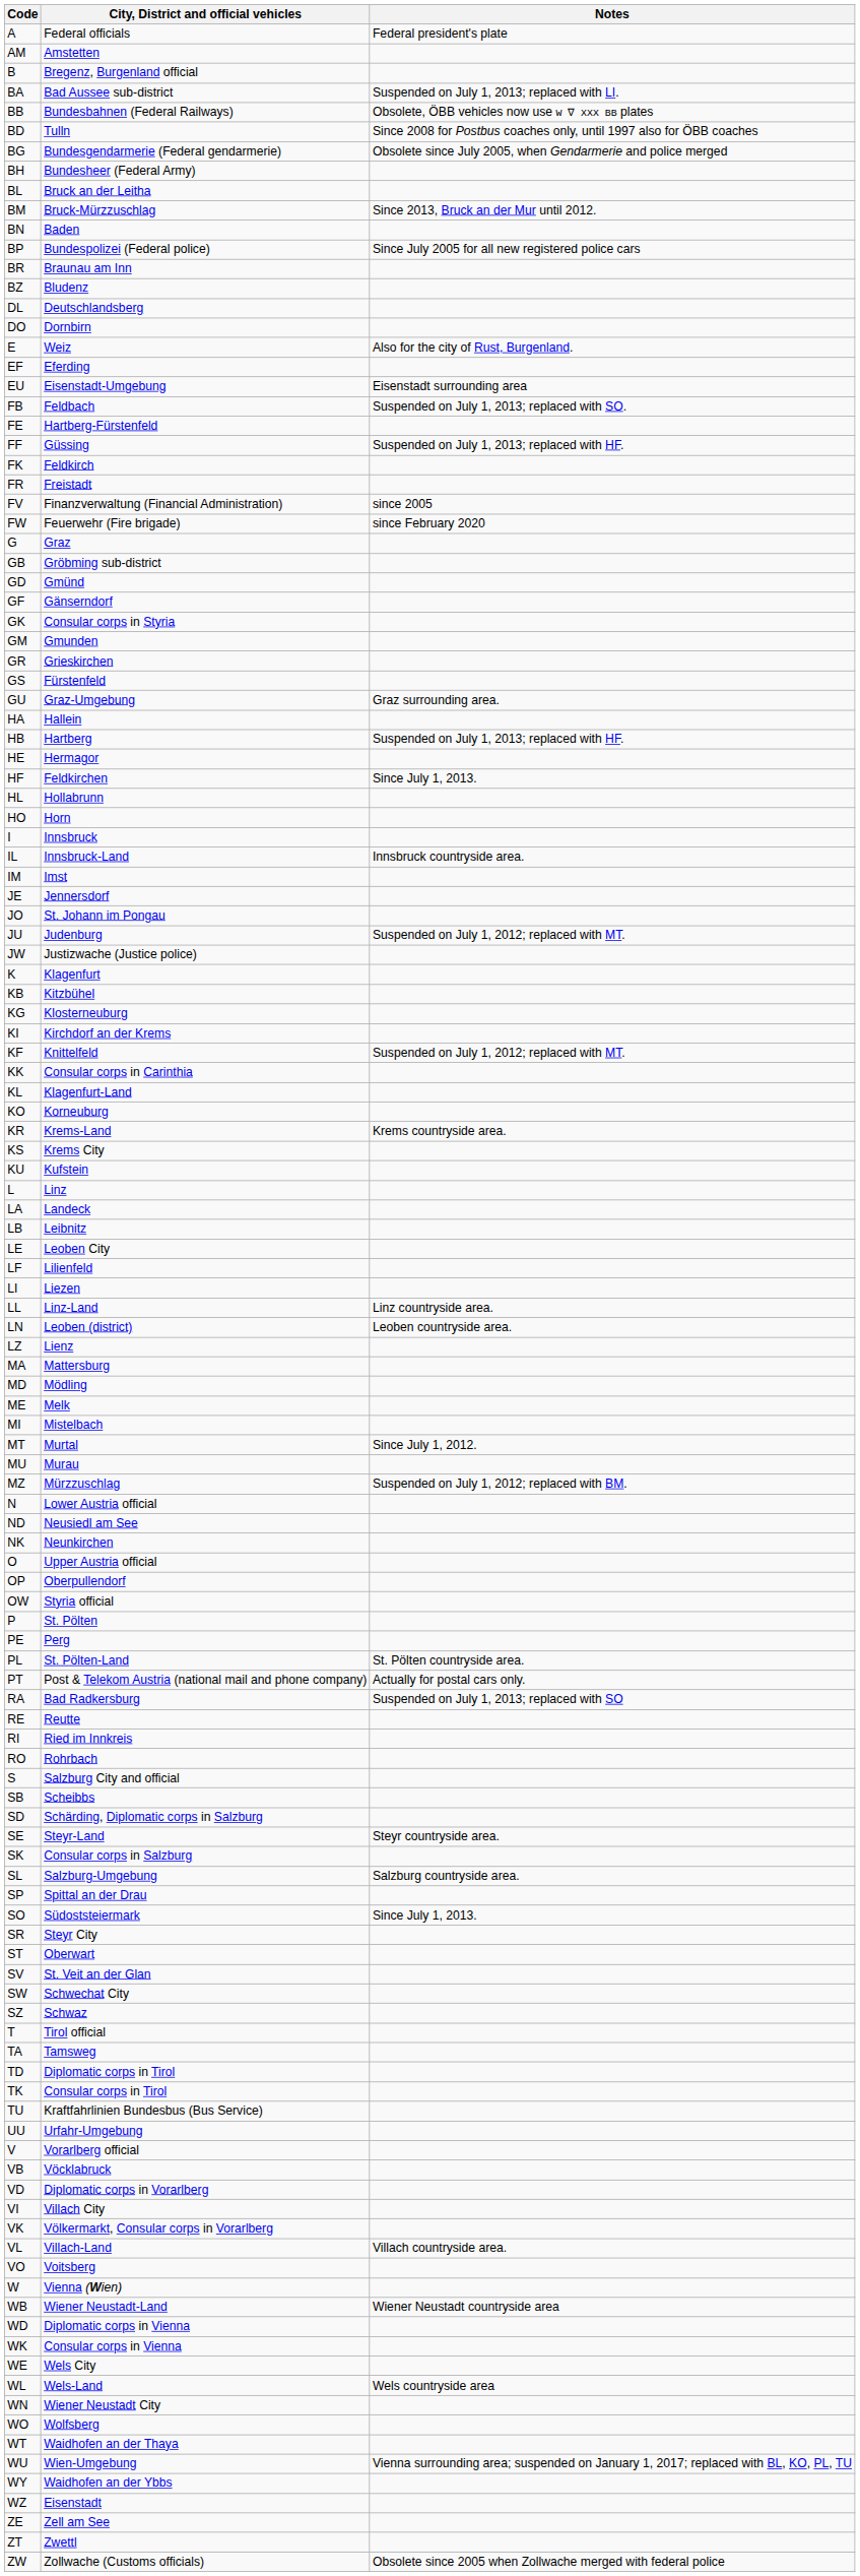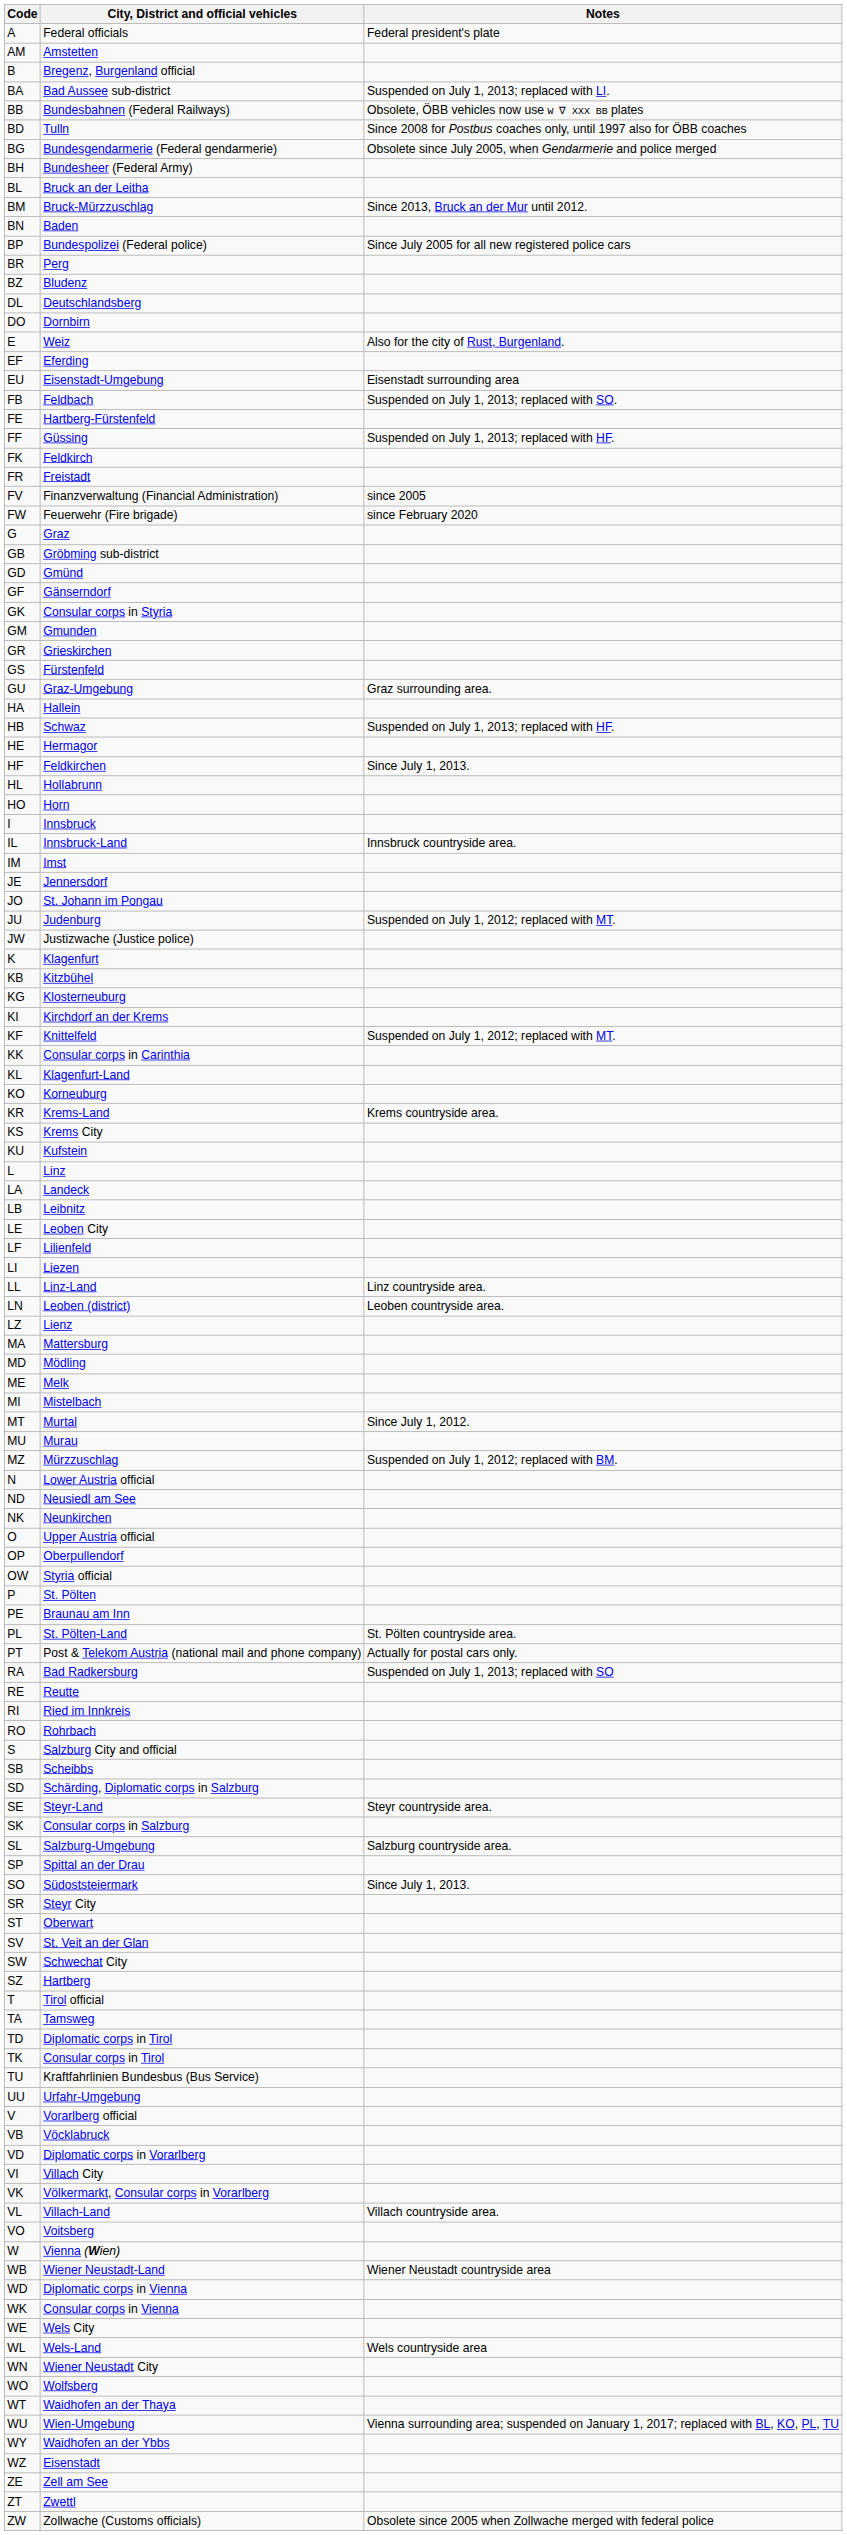 <table class="wikitable">
 <tr>
 <th>Code</th>
 <th>City, District and official vehicles</th>
 <th>Notes</th>
 </tr>
 <tr>
 <td>A</td>
 <td>Federal officials</td>
 <td> Federal president's plate</td>
 </tr>
 <tr>
 <td>AM</td>
 <td><a href='#'>Amstetten</a></td>
 <td></td>
 </tr>
 <tr>
 <td>B</td>
 <td><a href='#'>Bregenz</a>, <a href='#'>Burgenland</a> official</td>
 <td></td>
 </tr>
 <tr>
 <td>BA</td>
 <td><a href='#'>Bad Aussee</a> sub-district</td>
 <td>Suspended on July 1, 2013; replaced with <a href='#'>LI</a>.</td>
 </tr>
 <tr>
 <td>BB</td>
 <td><a href='#'>Bundesbahnen</a> (Federal Railways)</td>
 <td>Obsolete, ÖBB vehicles now use <code>W ∇ XXX BB</code> plates</td>
 </tr>
 <tr>
 <td>BD</td>
 <td><a href='#'>Tulln</a></td>
 <td> Since 2008 for <em>Postbus</em> coaches only, until 1997 also for ÖBB coaches</td>
 </tr>
 <tr>
 <td>BG</td>
 <td><a href='#'>Bundesgendarmerie</a> (Federal gendarmerie)</td>
 <td> Obsolete since July 2005, when <em>Gendarmerie</em> and police merged </td>
 </tr>
 <tr>
 <td>BH</td>
 <td><a href='#'>Bundesheer</a> (Federal Army)</td>
 <td></td>
 </tr>
 <tr>
 <td>BL</td>
 <td><a href='#'>Bruck an der Leitha</a></td>
 <td></td>
 </tr>
 <tr>
 <td>BM</td>
 <td><a href='#'>Bruck-Mürzzuschlag</a></td>
 <td>Since 2013, <a href='#'>Bruck an der Mur</a> until 2012.</td>
 </tr>
 <tr>
 <td>BN</td>
 <td><a href='#'>Baden</a></td>
 <td></td>
 </tr>
 <tr>
 <td>BP</td>
 <td><a href='#'>Bundespolizei</a> (Federal police)</td>
 <td> Since July 2005 for all new registered police cars</td>
 </tr>
 <tr>
 <td>BR</td>
-<td><a href='#'>Braunau am Inn</a></td>
+<td><a href='#'>Perg</a></td>
 <td></td>
 </tr>
 <tr>
 <td>BZ</td>
 <td><a href='#'>Bludenz</a></td>
 <td></td>
 </tr>
 <tr>
 <td>DL</td>
 <td><a href='#'>Deutschlandsberg</a></td>
 <td></td>
 </tr>
 <tr>
 <td>DO</td>
 <td><a href='#'>Dornbirn</a></td>
 <td></td>
 </tr>
 <tr>
 <td>E</td>
 <td><a href='#'>Weiz</a></td>
 <td>Also for the city of <a href='#'>Rust, Burgenland</a>.</td>
 </tr>
 <tr>
 <td>EF</td>
 <td><a href='#'>Eferding</a></td>
 <td></td>
 </tr>
 <tr>
 <td>EU</td>
 <td><a href='#'>Eisenstadt-Umgebung</a></td>
 <td>Eisenstadt surrounding area</td>
 </tr>
 <tr>
 <td>FB</td>
 <td><a href='#'>Feldbach</a></td>
 <td>Suspended on July 1, 2013; replaced with <a href='#'>SO</a>.</td>
 </tr>
 <tr>
 <td>FE</td>
 <td><a href='#'>Hartberg-Fürstenfeld</a></td>
 <td></td>
 </tr>
 <tr>
 <td>FF</td>
 <td><a href='#'>Güssing</a></td>
 <td>Suspended on July 1, 2013; replaced with <a href='#'>HF</a>.</td>
 </tr>
 <tr>
 <td>FK</td>
 <td><a href='#'>Feldkirch</a></td>
 <td></td>
 </tr>
 <tr>
 <td>FR</td>
 <td><a href='#'>Freistadt</a></td>
 <td></td>
 </tr>
 <tr>
 <td>FV</td>
 <td>Finanzverwaltung (Financial Administration)</td>
 <td> since 2005</td>
 </tr>
 <tr>
 <td>FW</td>
 <td>Feuerwehr (Fire brigade)</td>
 <td> since February 2020</td>
 </tr>
 <tr>
 <td>G</td>
 <td><a href='#'>Graz</a></td>
 <td></td>
 </tr>
 <tr>
 <td>GB</td>
 <td><a href='#'>Gröbming</a> sub-district</td>
 <td></td>
 </tr>
 <tr>
 <td>GD</td>
 <td><a href='#'>Gmünd</a></td>
 <td></td>
 </tr>
 <tr>
 <td>GF</td>
 <td><a href='#'>Gänserndorf</a></td>
 <td></td>
 </tr>
 <tr>
 <td>GK</td>
 <td><a href='#'>Consular corps</a> in <a href='#'>Styria</a></td>
 <td></td>
 </tr>
 <tr>
 <td>GM</td>
 <td><a href='#'>Gmunden</a></td>
 <td></td>
 </tr>
 <tr>
 <td>GR</td>
 <td><a href='#'>Grieskirchen</a></td>
 <td></td>
 </tr>
 <tr>
 <td>GS</td>
 <td><a href='#'>Fürstenfeld</a></td>
 <td></td>
 </tr>
 <tr>
 <td>GU</td>
 <td><a href='#'>Graz-Umgebung</a></td>
 <td>Graz surrounding area.</td>
 </tr>
 <tr>
 <td>HA</td>
 <td><a href='#'>Hallein</a></td>
 <td></td>
 </tr>
 <tr>
 <td>HB</td>
-<td><a href='#'>Hartberg</a></td>
+<td><a href='#'>Schwaz</a></td>
 <td>Suspended on July 1, 2013; replaced with <a href='#'>HF</a>.</td>
 </tr>
 <tr>
 <td>HE</td>
 <td><a href='#'>Hermagor</a></td>
 <td></td>
 </tr>
 <tr>
 <td>HF</td>
 <td><a href='#'>Feldkirchen</a></td>
 <td>Since July 1, 2013.</td>
 </tr>
 <tr>
 <td>HL</td>
 <td><a href='#'>Hollabrunn</a></td>
 <td></td>
 </tr>
 <tr>
 <td>HO</td>
 <td><a href='#'>Horn</a></td>
 <td></td>
 </tr>
 <tr>
 <td>I</td>
 <td><a href='#'>Innsbruck</a></td>
 <td></td>
 </tr>
 <tr>
 <td>IL</td>
 <td><a href='#'>Innsbruck-Land</a></td>
 <td>Innsbruck countryside area.</td>
 </tr>
 <tr>
 <td>IM</td>
 <td><a href='#'>Imst</a></td>
 <td></td>
 </tr>
 <tr>
 <td>JE</td>
 <td><a href='#'>Jennersdorf</a></td>
 <td></td>
 </tr>
 <tr>
 <td>JO</td>
 <td><a href='#'>St. Johann im Pongau</a></td>
 <td></td>
 </tr>
 <tr>
 <td>JU</td>
 <td><a href='#'>Judenburg</a></td>
 <td>Suspended on July 1, 2012; replaced with <a href='#'>MT</a>.</td>
 </tr>
 <tr>
 <td>JW</td>
 <td>Justizwache (Justice police)</td>
 <td></td>
 </tr>
 <tr>
 <td>K</td>
 <td><a href='#'>Klagenfurt</a></td>
 <td></td>
 </tr>
 <tr>
 <td>KB</td>
 <td><a href='#'>Kitzbühel</a></td>
 <td></td>
 </tr>
 <tr>
 <td>KG</td>
 <td><a href='#'>Klosterneuburg</a></td>
 <td></td>
 </tr>
 <tr>
 <td>KI</td>
 <td><a href='#'>Kirchdorf an der Krems</a></td>
 <td></td>
 </tr>
 <tr>
 <td>KF</td>
 <td><a href='#'>Knittelfeld</a></td>
 <td>Suspended on July 1, 2012; replaced with <a href='#'>MT</a>.</td>
 </tr>
 <tr>
 <td>KK</td>
 <td><a href='#'>Consular corps</a> in <a href='#'>Carinthia</a></td>
 <td></td>
 </tr>
 <tr>
 <td>KL</td>
 <td><a href='#'>Klagenfurt-Land</a></td>
 <td></td>
 </tr>
 <tr>
 <td>KO</td>
 <td><a href='#'>Korneuburg</a></td>
 <td></td>
 </tr>
 <tr>
 <td>KR</td>
 <td><a href='#'>Krems-Land</a></td>
 <td>Krems countryside area.</td>
 </tr>
 <tr>
 <td>KS</td>
 <td><a href='#'>Krems</a> City</td>
 <td></td>
 </tr>
 <tr>
 <td>KU</td>
 <td><a href='#'>Kufstein</a></td>
 <td></td>
 </tr>
 <tr>
 <td>L</td>
 <td><a href='#'>Linz</a></td>
 <td></td>
 </tr>
 <tr>
 <td>LA</td>
 <td><a href='#'>Landeck</a></td>
 <td></td>
 </tr>
 <tr>
 <td>LB</td>
 <td><a href='#'>Leibnitz</a></td>
 <td></td>
 </tr>
 <tr>
 <td>LE</td>
 <td><a href='#'>Leoben</a> City</td>
 <td></td>
 </tr>
 <tr>
 <td>LF</td>
 <td><a href='#'>Lilienfeld</a></td>
 <td></td>
 </tr>
 <tr>
 <td>LI</td>
 <td><a href='#'>Liezen</a></td>
 <td></td>
 </tr>
 <tr>
 <td>LL</td>
 <td><a href='#'>Linz-Land</a></td>
 <td>Linz countryside area.</td>
 </tr>
 <tr>
 <td>LN</td>
 <td><a href='#'>Leoben (district)</a></td>
 <td>Leoben countryside area.</td>
 </tr>
 <tr>
 <td>LZ</td>
 <td><a href='#'>Lienz</a></td>
 <td></td>
 </tr>
 <tr>
 <td>MA</td>
 <td><a href='#'>Mattersburg</a></td>
 <td></td>
 </tr>
 <tr>
 <td>MD</td>
 <td><a href='#'>Mödling</a></td>
 <td></td>
 </tr>
 <tr>
 <td>ME</td>
 <td><a href='#'>Melk</a></td>
 <td></td>
 </tr>
 <tr>
 <td>MI</td>
 <td><a href='#'>Mistelbach</a></td>
 <td></td>
 </tr>
 <tr>
 <td>MT</td>
 <td><a href='#'>Murtal</a></td>
 <td>Since July 1, 2012.</td>
 </tr>
 <tr>
 <td>MU</td>
 <td><a href='#'>Murau</a></td>
 <td></td>
 </tr>
 <tr>
 <td>MZ</td>
 <td><a href='#'>Mürzzuschlag</a></td>
 <td>Suspended on July 1, 2012; replaced with <a href='#'>BM</a>.</td>
 </tr>
 <tr>
 <td>N</td>
 <td><a href='#'>Lower Austria</a> official</td>
 <td></td>
 </tr>
 <tr>
 <td>ND</td>
 <td><a href='#'>Neusiedl am See</a></td>
 <td></td>
 </tr>
 <tr>
 <td>NK</td>
 <td><a href='#'>Neunkirchen</a></td>
 <td></td>
 </tr>
 <tr>
 <td>O</td>
 <td><a href='#'>Upper Austria</a> official</td>
 <td></td>
 </tr>
 <tr>
 <td>OP</td>
 <td><a href='#'>Oberpullendorf</a></td>
 <td></td>
 </tr>
 <tr>
 <td>OW</td>
 <td><a href='#'>Styria</a> official</td>
 <td></td>
 </tr>
 <tr>
 <td>P</td>
 <td><a href='#'>St. Pölten</a></td>
 <td></td>
 </tr>
 <tr>
 <td>PE</td>
-<td><a href='#'>Perg</a></td>
+<td><a href='#'>Braunau am Inn</a></td>
 <td></td>
 </tr>
 <tr>
 <td>PL</td>
 <td><a href='#'>St. Pölten-Land</a></td>
 <td>St. Pölten countryside area.</td>
 </tr>
 <tr>
 <td>PT</td>
 <td>Post & <a href='#'>Telekom Austria</a> (national mail and phone company)</td>
 <td>Actually for postal cars only.</td>
 </tr>
 <tr>
 <td>RA</td>
 <td><a href='#'>Bad Radkersburg</a></td>
 <td>Suspended on July 1, 2013; replaced with <a href='#'>SO</a></td>
 </tr>
 <tr>
 <td>RE</td>
 <td><a href='#'>Reutte</a></td>
 <td></td>
 </tr>
 <tr>
 <td>RI</td>
 <td><a href='#'>Ried im Innkreis</a></td>
 <td></td>
 </tr>
 <tr>
 <td>RO</td>
 <td><a href='#'>Rohrbach</a></td>
 <td></td>
 </tr>
 <tr>
 <td>S</td>
 <td><a href='#'>Salzburg</a> City and official</td>
 <td></td>
 </tr>
 <tr>
 <td>SB</td>
 <td><a href='#'>Scheibbs</a></td>
 <td></td>
 </tr>
 <tr>
 <td>SD</td>
 <td><a href='#'>Schärding</a>, <a href='#'>Diplomatic corps</a> in <a href='#'>Salzburg</a></td>
 <td></td>
 </tr>
 <tr>
 <td>SE</td>
 <td><a href='#'>Steyr-Land</a></td>
 <td>Steyr countryside area.</td>
 </tr>
 <tr>
 <td>SK</td>
 <td><a href='#'>Consular corps</a> in <a href='#'>Salzburg</a></td>
 <td></td>
 </tr>
 <tr>
 <td>SL</td>
 <td><a href='#'>Salzburg-Umgebung</a></td>
 <td>Salzburg countryside area.</td>
 </tr>
 <tr>
 <td>SP</td>
 <td><a href='#'>Spittal an der Drau</a></td>
 <td></td>
 </tr>
 <tr>
 <td>SO</td>
 <td><a href='#'>Südoststeiermark</a></td>
 <td>Since July 1, 2013.</td>
 </tr>
 <tr>
 <td>SR</td>
 <td><a href='#'>Steyr</a> City</td>
 <td></td>
 </tr>
 <tr>
 <td>ST</td>
 <td><a href='#'>Oberwart</a></td>
 <td></td>
 </tr>
 <tr>
 <td>SV</td>
 <td><a href='#'>St. Veit an der Glan</a></td>
 <td></td>
 </tr>
 <tr>
 <td>SW</td>
 <td><a href='#'>Schwechat</a> City</td>
 <td></td>
 </tr>
 <tr>
 <td>SZ</td>
-<td><a href='#'>Schwaz</a></td>
+<td><a href='#'>Hartberg</a></td>
 <td></td>
 </tr>
 <tr>
 <td>T</td>
 <td><a href='#'>Tirol</a> official</td>
 <td></td>
 </tr>
 <tr>
 <td>TA</td>
 <td><a href='#'>Tamsweg</a></td>
 <td></td>
 </tr>
 <tr>
 <td>TD</td>
 <td><a href='#'>Diplomatic corps</a> in <a href='#'>Tirol</a></td>
 <td></td>
 </tr>
 <tr>
 <td>TK</td>
 <td><a href='#'>Consular corps</a> in <a href='#'>Tirol</a></td>
 <td></td>
 </tr>
 <tr>
 <td>TU</td>
 <td>Kraftfahrlinien Bundesbus (Bus Service)</td>
 <td></td>
 </tr>
 <tr>
 <td>UU</td>
 <td><a href='#'>Urfahr-Umgebung</a></td>
 <td></td>
 </tr>
 <tr>
 <td>V</td>
 <td><a href='#'>Vorarlberg</a> official</td>
 <td></td>
 </tr>
 <tr>
 <td>VB</td>
 <td><a href='#'>Vöcklabruck</a></td>
 <td></td>
 </tr>
 <tr>
 <td>VD</td>
 <td><a href='#'>Diplomatic corps</a> in <a href='#'>Vorarlberg</a></td>
 <td></td>
 </tr>
 <tr>
 <td>VI</td>
 <td><a href='#'>Villach</a> City</td>
 <td></td>
 </tr>
 <tr>
 <td>VK</td>
 <td><a href='#'>Völkermarkt</a>, <a href='#'>Consular corps</a> in <a href='#'>Vorarlberg</a></td>
 <td></td>
 </tr>
 <tr>
 <td>VL</td>
 <td><a href='#'>Villach-Land</a></td>
 <td>Villach countryside area.</td>
 </tr>
 <tr>
 <td>VO</td>
 <td><a href='#'>Voitsberg</a></td>
 <td></td>
 </tr>
 <tr>
 <td>W</td>
 <td><a href='#'>Vienna</a> <em>(<strong>W</strong>ien)</em></td>
 <td></td>
 </tr>
 <tr>
 <td>WB</td>
 <td><a href='#'>Wiener Neustadt-Land</a></td>
 <td>Wiener Neustadt countryside area</td>
 </tr>
 <tr>
 <td>WD</td>
 <td><a href='#'>Diplomatic corps</a> in <a href='#'>Vienna</a></td>
 <td></td>
 </tr>
 <tr>
 <td>WK</td>
 <td><a href='#'>Consular corps</a> in <a href='#'>Vienna</a></td>
 <td></td>
 </tr>
 <tr>
 <td>WE</td>
 <td><a href='#'>Wels</a> City</td>
 <td></td>
 </tr>
 <tr>
 <td>WL</td>
 <td><a href='#'>Wels-Land</a></td>
 <td>Wels countryside area</td>
 </tr>
 <tr>
 <td>WN</td>
 <td><a href='#'>Wiener Neustadt</a> City</td>
 <td></td>
 </tr>
 <tr>
 <td>WO</td>
 <td><a href='#'>Wolfsberg</a></td>
 <td></td>
 </tr>
 <tr>
 <td>WT</td>
 <td><a href='#'>Waidhofen an der Thaya</a></td>
 <td></td>
 </tr>
 <tr>
 <td>WU</td>
 <td><a href='#'>Wien-Umgebung</a></td>
 <td>Vienna surrounding area; suspended on January 1, 2017; replaced with <a href='#'>BL</a>, <a href='#'>KO</a>, <a href='#'>PL</a>, <a href='#'>TU</a></td>
 </tr>
 <tr>
 <td>WY</td>
 <td><a href='#'>Waidhofen an der Ybbs</a></td>
 <td></td>
 </tr>
 <tr>
 <td>WZ</td>
 <td><a href='#'>Eisenstadt</a></td>
 <td></td>
 </tr>
 <tr>
 <td>ZE</td>
 <td><a href='#'>Zell am See</a></td>
 <td></td>
 </tr>
 <tr>
 <td>ZT</td>
 <td><a href='#'>Zwettl</a></td>
 <td></td>
 </tr>
 <tr>
 <td>ZW</td>
 <td>Zollwache (Customs officials)</td>
 <td>Obsolete since 2005 when Zollwache merged with federal police</td>
 </tr>
 </table>
